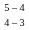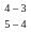 <table style="text-align:center">
 <tr>
 <th width=200></th>
 <th width=100></th>
 <th width=200></th>
 </tr>
 <tr>
 <td align=right><strong></strong></td>
-<td>5 – 4</td>
+<td>4 – 3</td>
 <td align=left></td>
 </tr>
 <tr>
 <td align=right><strong></strong></td>
-<td>4 – 3</td>
+<td>5 – 4</td>
 <td align=left></td>
 </tr>
 </table>
